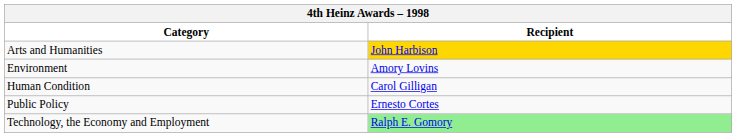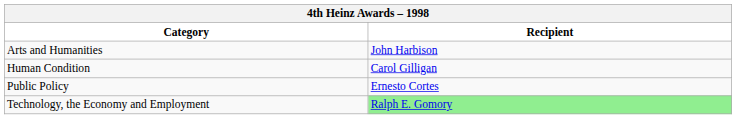 <table class="wikitable" style="width:80%; text-align:left">
 <tr>
 <th style="background:cream" colspan=2><span>4th Heinz Awards – 1998</span></th>
 </tr>
 <tr>
 <th style="background:white; width:40%">Category</th>
 <th style="background:white; width:40%">Recipient</th>
 </tr>
 <tr>
 <td>Arts and Humanities</td>
-<td style="background: gold;"><a href='#'>John Harbison</a></td>
-</tr>
-<tr>
-<td>Environment</td>
-<td><a href='#'>Amory Lovins</a></td>
+<td><a href='#'>John Harbison</a></td>
 </tr>
 <tr>
 <td>Human Condition</td>
 <td><a href='#'>Carol Gilligan</a></td>
 </tr>
 <tr>
 <td>Public Policy</td>
 <td><a href='#'>Ernesto Cortes</a></td>
 </tr>
 <tr>
 <td>Technology, the Economy and Employment</td>
 <td style="background: lightgreen;"><a href='#'>Ralph E. Gomory</a></td>
 </tr>
 </table>
